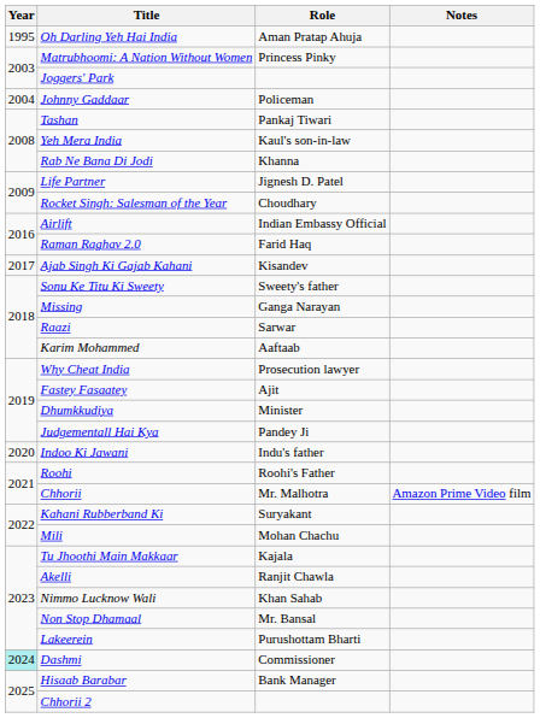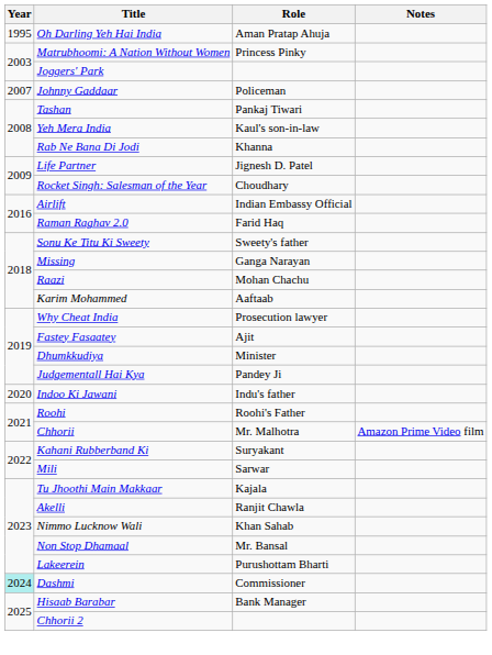 <table class="wikitable sortable plainrowheaders">
 <tr>
 <th scope="col">Year</th>
 <th scope="col">Title</th>
 <th scope="col">Role</th>
 <th>Notes</th>
 </tr>
 <tr>
 <td>1995</td>
 <td scope="col"><em><a href='#'>Oh Darling Yeh Hai India</a></em></td>
 <td>Aman Pratap Ahuja</td>
 <td></td>
 </tr>
 <tr>
 <td rowspan=2>2003</td>
 <td scope="col"><em><a href='#'>Matrubhoomi: A Nation Without Women</a></em></td>
 <td>Princess Pinky</td>
 <td></td>
 </tr>
 <tr>
 <td scope="col"><em><a href='#'>Joggers' Park</a></em></td>
 <td></td>
 <td></td>
 </tr>
 <tr>
-<td>2004</td>
+<td>2007</td>
 <td scope="col"><em><a href='#'>Johnny Gaddaar</a></em></td>
 <td>Policeman</td>
 <td></td>
 </tr>
 <tr>
 <td rowspan="3">2008</td>
 <td scope="col"><em><a href='#'>Tashan</a></em></td>
 <td>Pankaj Tiwari</td>
 <td></td>
 </tr>
 <tr>
 <td><em><a href='#'>Yeh Mera India</a></em></td>
 <td>Kaul's son-in-law</td>
 <td></td>
 </tr>
 <tr>
 <td><a href='#'><em>Rab Ne Bana Di Jodi</em></a></td>
 <td>Khanna</td>
 <td></td>
 </tr>
 <tr>
 <td rowspan="2">2009</td>
 <td scope="col"><em><a href='#'>Life Partner</a></em></td>
 <td>Jignesh D. Patel</td>
 <td></td>
 </tr>
 <tr>
 <td scope="col"><em><a href='#'>Rocket Singh: Salesman of the Year</a></em></td>
 <td>Choudhary</td>
 <td></td>
 </tr>
 <tr>
 <td rowspan="2">2016</td>
 <td scope="col"><em><a href='#'>Airlift</a></em></td>
 <td>Indian Embassy Official</td>
 <td></td>
 </tr>
 <tr>
 <td scope="col"><em><a href='#'>Raman Raghav 2.0</a></em></td>
 <td>Farid Haq</td>
 <td></td>
 </tr>
 <tr>
-<td>2017</td>
-<td scope="col"><em><a href='#'>Ajab Singh Ki Gajab Kahani</a></em></td>
-<td>Kisandev</td>
-<td></td>
-</tr>
-<tr>
 <td rowspan="4">2018</td>
 <td scope="col"><em><a href='#'>Sonu Ke Titu Ki Sweety</a></em></td>
 <td>Sweety's father</td>
 <td></td>
 </tr>
 <tr>
 <td scope="col"><em><a href='#'>Missing</a></em></td>
 <td>Ganga Narayan</td>
 <td></td>
 </tr>
 <tr>
 <td scope="col"><em><a href='#'>Raazi</a></em></td>
-<td>Sarwar</td>
+<td>Mohan Chachu</td>
 <td></td>
 </tr>
 <tr>
 <td scope="col"><em>Karim Mohammed</em></td>
 <td>Aaftaab</td>
 <td></td>
 </tr>
 <tr>
 <td rowspan="4">2019</td>
 <td scope="col"><em><a href='#'>Why Cheat India</a></em></td>
 <td>Prosecution lawyer</td>
 <td></td>
 </tr>
 <tr>
 <td scope="col"><em><a href='#'>Fastey Fasaatey</a></em></td>
 <td>Ajit</td>
 <td></td>
 </tr>
 <tr>
 <td><em><a href='#'>Dhumkkudiya</a></em></td>
 <td>Minister</td>
 <td></td>
 </tr>
 <tr>
 <td><em><a href='#'>Judgementall Hai Kya</a></em></td>
 <td>Pandey Ji</td>
 <td></td>
 </tr>
 <tr>
 <td>2020</td>
 <td><em><a href='#'>Indoo Ki Jawani</a></em></td>
 <td>Indu's father</td>
 <td></td>
 </tr>
 <tr>
 <td rowspan="2">2021</td>
 <td><em><a href='#'>Roohi</a></em></td>
 <td>Roohi's Father</td>
 <td></td>
 </tr>
 <tr>
 <td><em><a href='#'>Chhorii</a></em></td>
 <td>Mr. Malhotra</td>
 <td><a href='#'>Amazon Prime Video</a> film</td>
 </tr>
 <tr>
 <td rowspan="2">2022</td>
 <td><a href='#'><em>Kahani Rubberband Ki</em></a></td>
 <td>Suryakant</td>
 <td></td>
 </tr>
 <tr>
 <td><a href='#'><em>Mili</em></a></td>
-<td>Mohan Chachu</td>
+<td>Sarwar</td>
 <td></td>
 </tr>
 <tr>
 <td rowspan="5">2023</td>
 <td><em><a href='#'>Tu Jhoothi Main Makkaar</a></em></td>
 <td>Kajala</td>
 <td></td>
 </tr>
 <tr>
 <td><em><a href='#'>Akelli</a></em></td>
 <td>Ranjit Chawla</td>
 <td></td>
 </tr>
 <tr>
 <td><em>Nimmo Lucknow Wali</em></td>
 <td>Khan Sahab</td>
 <td></td>
 </tr>
 <tr>
 <td><em><a href='#'>Non Stop Dhamaal</a></em></td>
 <td>Mr. Bansal</td>
 <td></td>
 </tr>
 <tr>
 <td><em><a href='#'>Lakeerein</a></em></td>
 <td>Purushottam Bharti</td>
 <td></td>
 </tr>
 <tr>
 <td style="background: paleturquoise;">2024</td>
 <td><em><a href='#'>Dashmi</a></em></td>
 <td>Commissioner</td>
 <td></td>
 </tr>
 <tr>
 <td rowspan="2">2025</td>
 <td><a href='#'><em>Hisaab Barabar</em></a></td>
 <td>Bank Manager</td>
 <td></td>
 </tr>
 <tr>
 <td><a href='#'><em>Chhorii 2</em></a></td>
 <td></td>
 <td></td>
 </tr>
 </table>
